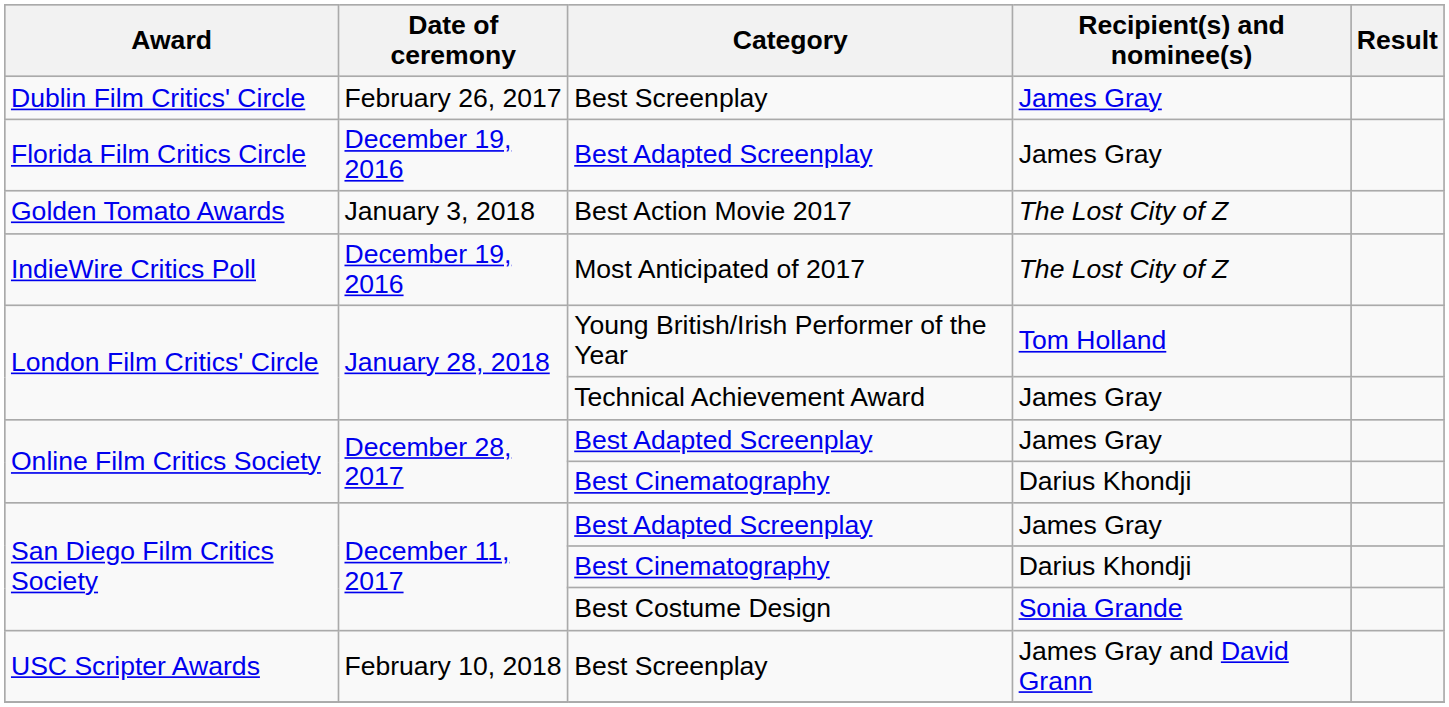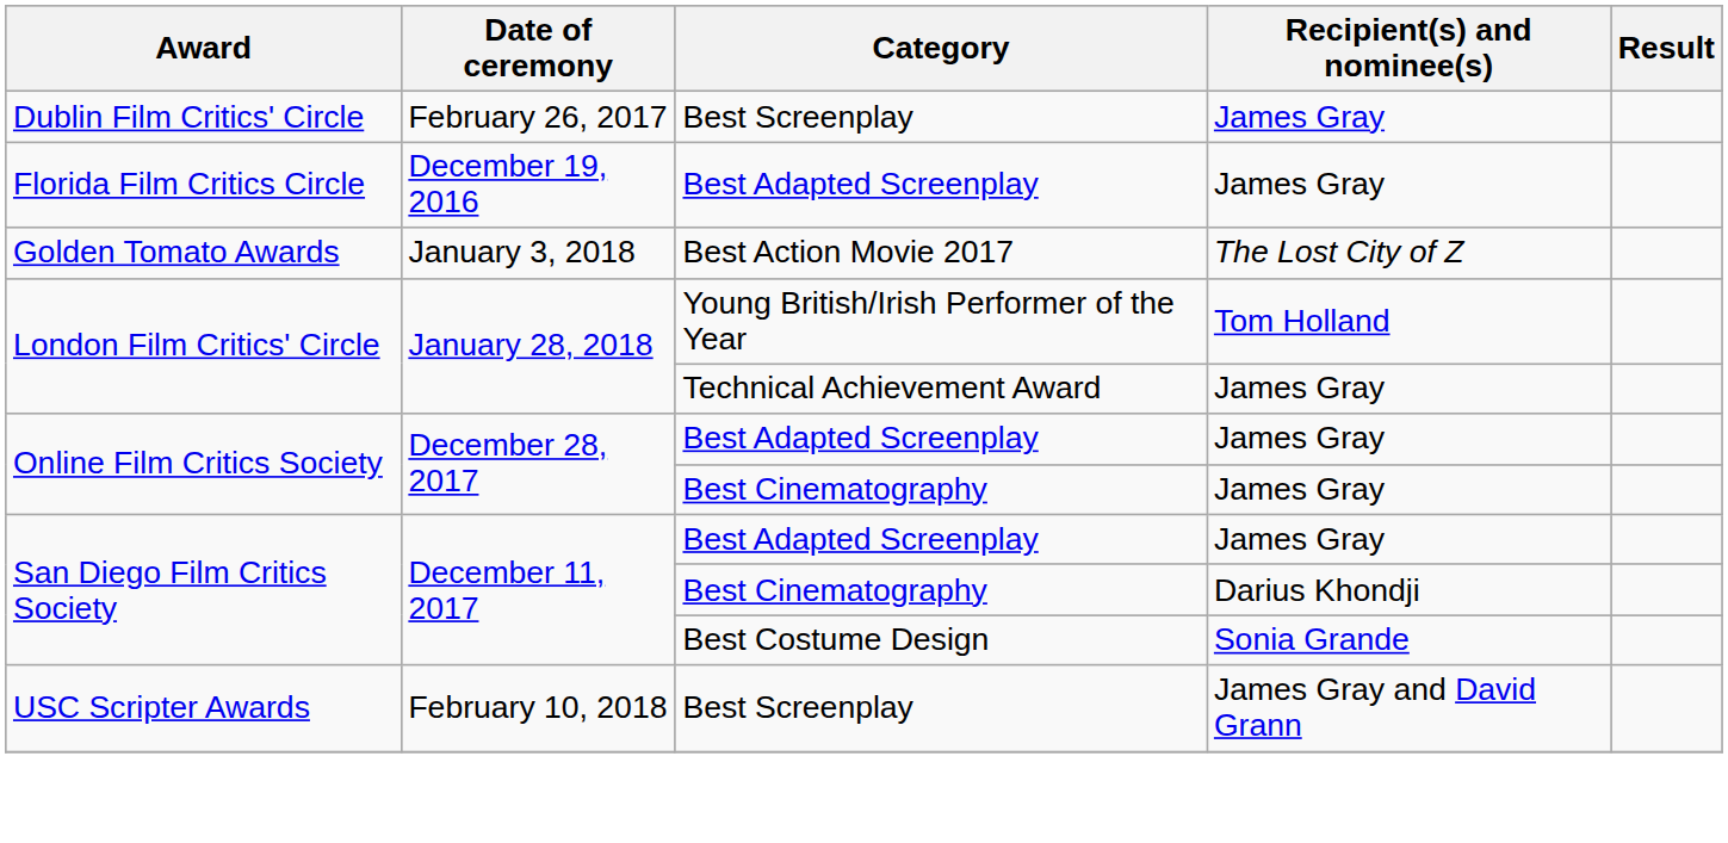 <table class="wikitable plainrowheaders sortable">
 <tr>
 <th scope="col">Award</th>
 <th scope="col">Date of ceremony</th>
 <th scope="col">Category</th>
 <th scope="col">Recipient(s) and nominee(s)</th>
 <th scope="col">Result</th>
 </tr>
 <tr>
 <td><a href='#'>Dublin Film Critics' Circle</a></td>
 <td>February 26, 2017</td>
 <td>Best Screenplay</td>
 <td><a href='#'>James Gray</a></td>
 <td></td>
 </tr>
 <tr>
 <td><a href='#'>Florida Film Critics Circle</a></td>
 <td><a href='#'>December 19, 2016</a></td>
 <td><a href='#'>Best Adapted Screenplay</a></td>
 <td>James Gray</td>
 <td></td>
 </tr>
 <tr>
 <td><a href='#'>Golden Tomato Awards</a></td>
 <td>January 3, 2018</td>
 <td>Best Action Movie 2017</td>
 <td><em>The Lost City of Z</em></td>
 <td></td>
 </tr>
 <tr>
-<td><a href='#'>IndieWire Critics Poll</a></td>
-<td><a href='#'>December 19, 2016</a></td>
-<td>Most Anticipated of 2017</td>
-<td><em>The Lost City of Z</em></td>
-<td></td>
-</tr>
-<tr>
 <td rowspan="2"><a href='#'>London Film Critics' Circle</a></td>
 <td rowspan="2"><a href='#'>January 28, 2018</a></td>
 <td>Young British/Irish Performer of the Year</td>
 <td><a href='#'>Tom Holland</a></td>
 <td></td>
 </tr>
 <tr>
 <td>Technical Achievement Award</td>
 <td>James Gray</td>
 <td></td>
 </tr>
 <tr>
 <td rowspan="2"><a href='#'>Online Film Critics Society</a></td>
 <td rowspan="2"><a href='#'>December 28, 2017</a></td>
 <td><a href='#'>Best Adapted Screenplay</a></td>
 <td>James Gray</td>
 <td></td>
 </tr>
 <tr>
 <td><a href='#'>Best Cinematography</a></td>
-<td>Darius Khondji</td>
+<td>James Gray</td>
 <td></td>
 </tr>
 <tr>
 <td rowspan="3"><a href='#'>San Diego Film Critics Society</a></td>
 <td rowspan="3"><a href='#'>December 11, 2017</a></td>
 <td><a href='#'>Best Adapted Screenplay</a></td>
 <td>James Gray</td>
 <td></td>
 </tr>
 <tr>
 <td><a href='#'>Best Cinematography</a></td>
 <td>Darius Khondji</td>
 <td></td>
 </tr>
 <tr>
 <td>Best Costume Design</td>
 <td><a href='#'>Sonia Grande</a></td>
 <td></td>
 </tr>
 <tr>
 <td><a href='#'>USC Scripter Awards</a></td>
 <td>February 10, 2018</td>
 <td>Best Screenplay</td>
 <td>James Gray and <a href='#'>David Grann</a></td>
 <td></td>
 </tr>
 <tr>
 </tr>
 </table>
